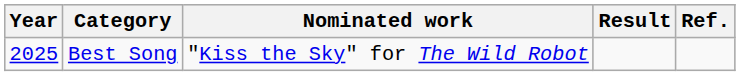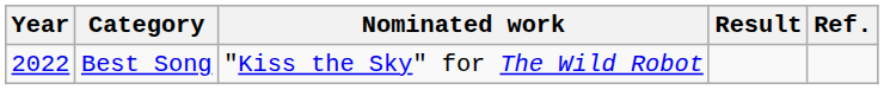 <table class="wikitable" style="text-align:center;">
 <tr>
 <th>Year</th>
 <th>Category</th>
 <th>Nominated work</th>
 <th>Result</th>
 <th>Ref.</th>
 </tr>
 <tr>
-<td><a href='#'>2025</a></td>
+<td><a href='#'>2022</a></td>
 <td><a href='#'>Best Song</a></td>
 <td>"<a href='#'>Kiss the Sky</a>" for <em><a href='#'>The Wild Robot</a></em></td>
 <td></td>
 <td></td>
 </tr>
 </table>
